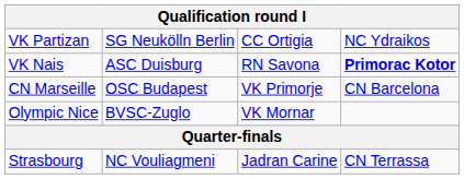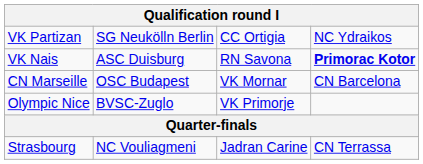 <table class="wikitable">
 <tr>
 <th colspan="4">Qualification round I</th>
 </tr>
 <tr>
 <td> <a href='#'>VK Partizan</a></td>
 <td> <a href='#'>SG Neukölln Berlin</a></td>
 <td> <a href='#'>CC Ortigia</a></td>
 <td> <a href='#'>NC Ydraikos</a></td>
 </tr>
 <tr>
 <td> <a href='#'>VK Nais</a></td>
 <td> <a href='#'>ASC Duisburg</a></td>
 <td> <a href='#'>RN Savona</a></td>
 <td><strong> <a href='#'>Primorac Kotor</a></strong></td>
 </tr>
 <tr>
 <td> <a href='#'>CN Marseille</a></td>
 <td> <a href='#'>OSC Budapest</a></td>
-<td> <a href='#'>VK Primorje</a></td>
+<td> <a href='#'>VK Mornar</a></td>
 <td> <a href='#'>CN Barcelona</a></td>
 </tr>
 <tr>
 <td> <a href='#'>Olympic Nice</a></td>
 <td> <a href='#'>BVSC-Zuglo</a></td>
-<td> <a href='#'>VK Mornar</a></td>
+<td> <a href='#'>VK Primorje</a></td>
 <td colspan="3"></td>
 </tr>
 <tr>
 <th colspan="4">Quarter-finals</th>
 </tr>
 <tr>
 <td> <a href='#'>Strasbourg</a> </td>
 <td> <a href='#'>NC Vouliagmeni</a> </td>
 <td> <a href='#'>Jadran Carine</a> </td>
 <td> <a href='#'>CN Terrassa</a> </td>
 </tr>
 </table>
